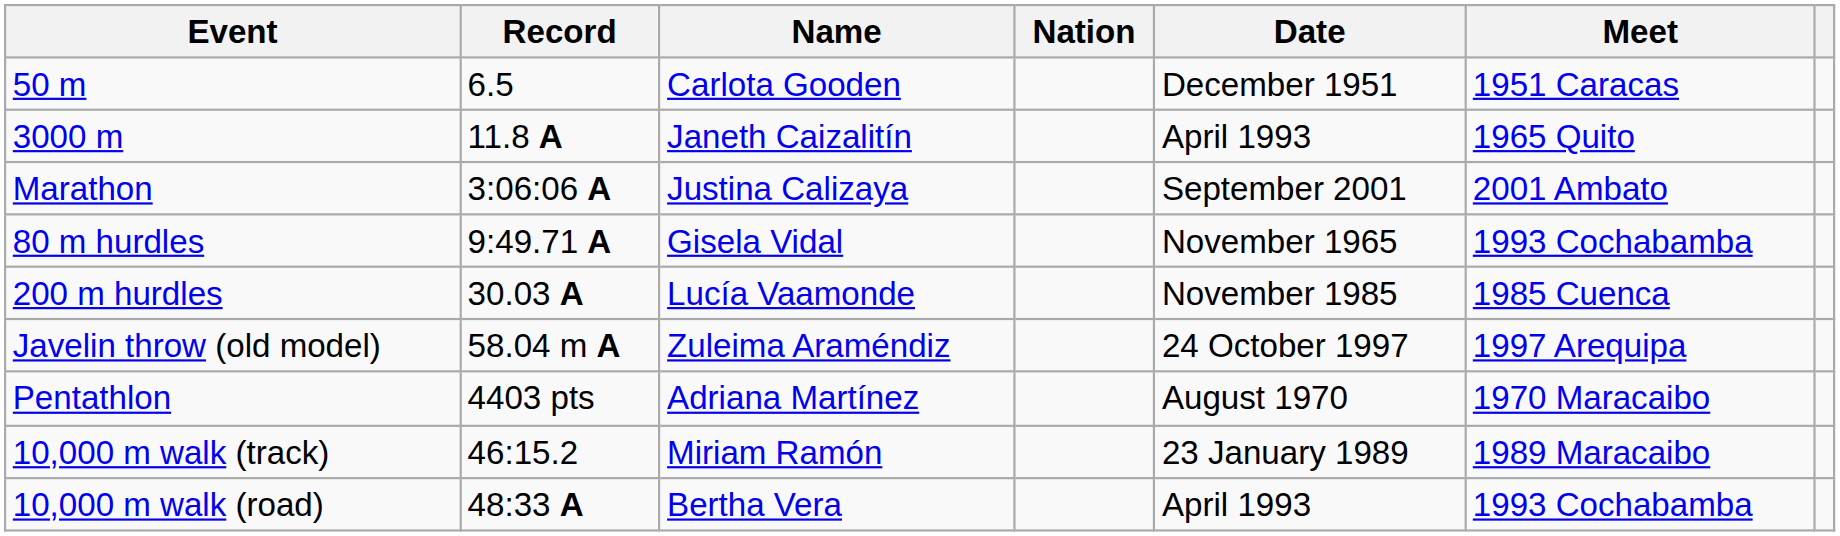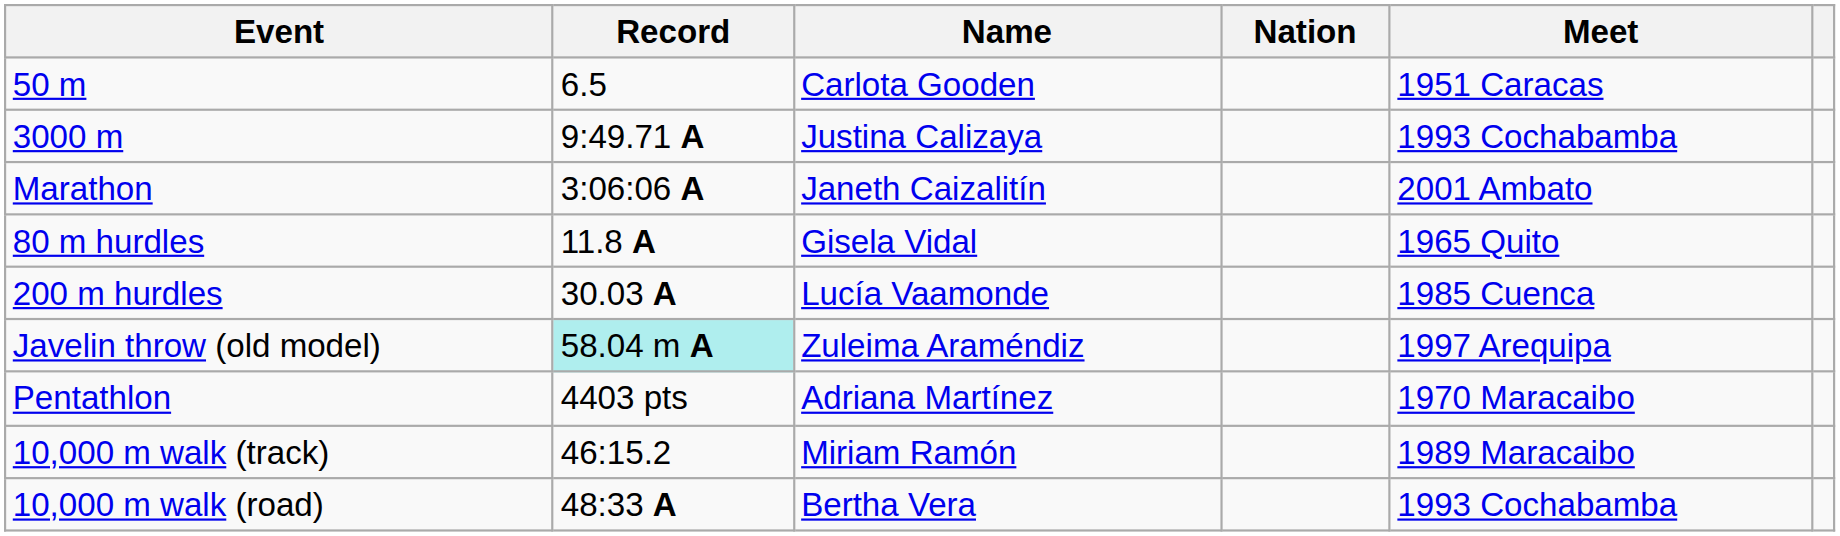 <table class="wikitable" style="font-size:95%; width: 95%;">
 <tr>
 <th>Event</th>
 <th>Record</th>
 <th>Name</th>
 <th>Nation</th>
-<th>Date</th>
 <th>Meet</th>
 <th></th>
 </tr>
 <tr>
 <td><a href='#'>50 m</a></td>
 <td>6.5 </td>
 <td><a href='#'>Carlota Gooden</a></td>
 <td></td>
-<td>December 1951</td>
 <td><a href='#'>1951 Caracas</a> </td>
 <td></td>
 </tr>
 <tr>
 <td><a href='#'>3000 m</a></td>
-<td>11.8  <strong>A</strong></td>
-<td><a href='#'>Janeth Caizalitín</a></td>
+<td>9:49.71 <strong>A</strong></td>
+<td><a href='#'>Justina Calizaya</a></td>
 <td></td>
-<td>April 1993</td>
-<td><a href='#'>1965 Quito</a> </td>
+<td><a href='#'>1993 Cochabamba</a> </td>
 <td></td>
 </tr>
 <tr>
 <td><a href='#'>Marathon</a></td>
 <td>3:06:06 <strong>A</strong></td>
-<td><a href='#'>Justina Calizaya</a></td>
+<td><a href='#'>Janeth Caizalitín</a></td>
 <td></td>
-<td>September 2001</td>
 <td><a href='#'>2001 Ambato</a> </td>
 <td></td>
 </tr>
 <tr>
 <td><a href='#'>80 m hurdles</a></td>
-<td>9:49.71 <strong>A</strong></td>
+<td>11.8  <strong>A</strong></td>
 <td><a href='#'>Gisela Vidal</a></td>
 <td></td>
-<td>November 1965</td>
-<td><a href='#'>1993 Cochabamba</a> </td>
+<td><a href='#'>1965 Quito</a> </td>
 <td></td>
 </tr>
 <tr>
 <td><a href='#'>200 m hurdles</a></td>
 <td>30.03 <strong>A</strong></td>
 <td><a href='#'>Lucía Vaamonde</a></td>
 <td></td>
-<td>November 1985</td>
 <td><a href='#'>1985 Cuenca</a> </td>
 <td></td>
 </tr>
 <tr>
 <td><a href='#'>Javelin throw</a> (old model)</td>
-<td>58.04 m <strong>A</strong></td>
+<td style="background: paleturquoise;">58.04 m <strong>A</strong></td>
 <td><a href='#'>Zuleima Araméndiz</a></td>
 <td></td>
-<td>24 October 1997</td>
 <td><a href='#'>1997 Arequipa</a> </td>
 <td></td>
 </tr>
 <tr>
 <td><a href='#'>Pentathlon</a></td>
 <td>4403 pts</td>
 <td><a href='#'>Adriana Martínez</a></td>
 <td></td>
-<td>August 1970</td>
 <td><a href='#'>1970 Maracaibo</a> </td>
 <td></td>
 </tr>
 <tr>
 <td><a href='#'>10,000 m walk</a> (track)</td>
 <td>46:15.2</td>
 <td><a href='#'>Miriam Ramón</a></td>
 <td></td>
-<td>23 January 1989</td>
 <td><a href='#'>1989 Maracaibo</a> </td>
 <td></td>
 </tr>
 <tr>
 <td><a href='#'>10,000 m walk</a> (road)</td>
 <td>48:33 <strong>A</strong></td>
 <td><a href='#'>Bertha Vera</a></td>
 <td></td>
-<td>April 1993</td>
 <td><a href='#'>1993 Cochabamba</a> </td>
 <td></td>
 </tr>
 </table>
